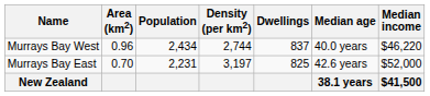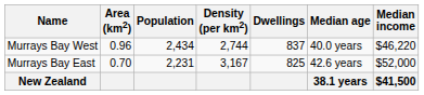 <table class="wikitable">
 <tr>
 <th>Name</th>
 <th>Area<br>(km<sup>2</sup>)</th>
 <th>Population</th>
 <th>Density<br>(per km<sup>2</sup>)</th>
 <th>Dwellings</th>
 <th>Median age</th>
 <th>Median<br>income</th>
 </tr>
 <tr>
 <td>Murrays Bay West</td>
 <td style="text-align:right;">0.96</td>
 <td style="text-align:right;">2,434</td>
 <td style="text-align:right;">2,744</td>
 <td style="text-align:right;">837</td>
 <td>40.0 years</td>
 <td>$46,220</td>
 </tr>
 <tr>
 <td>Murrays Bay East</td>
 <td style="text-align:right;">0.70</td>
 <td style="text-align:right;">2,231</td>
-<td style="text-align:right;">3,197</td>
+<td style="text-align:right;">3,167</td>
 <td style="text-align:right;">825</td>
 <td>42.6 years</td>
 <td>$52,000</td>
 </tr>
 <tr>
 <th>New Zealand</th>
 <th></th>
 <th></th>
 <th></th>
 <th></th>
 <th>38.1 years</th>
 <th style="text-align:left;">$41,500</th>
 </tr>
 </table>
